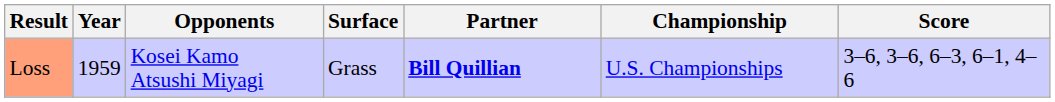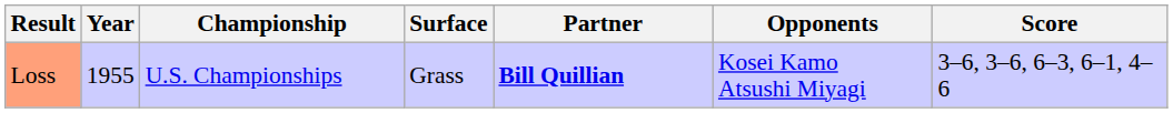 <table class="sortable wikitable">
 <tr>
 <th style="width:40px">Result</th>
 <th style="width:30px">Year</th>
-<th style="width:140px">Opponents</th>
+<th style="width:170px">Championship</th>
 <th style="width:50px">Surface</th>
 <th style="width:140px">Partner</th>
-<th style="width:170px">Championship</th>
+<th style="width:140px">Opponents</th>
 <th style="width:150px" class="unsortable">Score</th>
 </tr>
 <tr style="background:#ccf;">
 <td style="background:#ffa07a;">Loss</td>
-<td>1959</td>
-<td> <a href='#'>Kosei Kamo</a><br> <a href='#'>Atsushi Miyagi</a></td>
+<td>1955</td>
+<td><a href='#'>U.S. Championships</a></td>
 <td>Grass</td>
 <td><strong> <a href='#'>Bill Quillian</a></strong></td>
-<td><a href='#'>U.S. Championships</a></td>
+<td> <a href='#'>Kosei Kamo</a><br> <a href='#'>Atsushi Miyagi</a></td>
 <td>3–6, 3–6, 6–3, 6–1, 4–6</td>
 </tr>
 </table>
